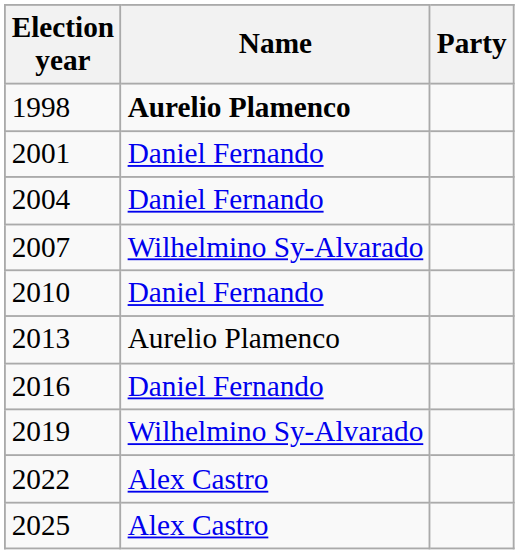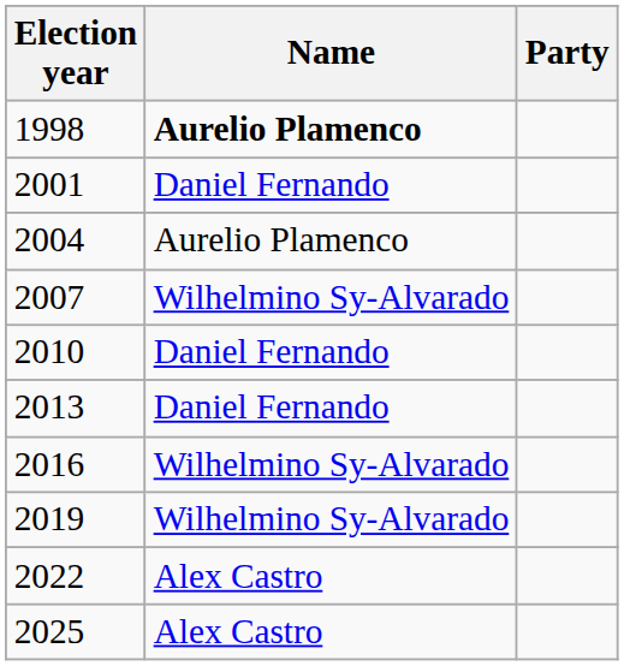 <table class=wikitable>
 <tr>
 <th>Election<br>year</th>
 <th>Name</th>
 <th colspan=2>Party</th>
 </tr>
 <tr>
 <td>1998</td>
 <td><strong>Aurelio Plamenco</strong></td>
 <td></td>
 </tr>
 <tr>
 <td>2001</td>
 <td><a href='#'>Daniel Fernando</a></td>
 <td></td>
 </tr>
 <tr>
 <td>2004</td>
-<td><a href='#'>Daniel Fernando</a></td>
+<td>Aurelio Plamenco</td>
 <td></td>
 </tr>
 <tr>
 <td>2007</td>
 <td><a href='#'>Wilhelmino Sy-Alvarado</a></td>
 <td></td>
 </tr>
 <tr>
 <td>2010</td>
 <td><a href='#'>Daniel Fernando</a></td>
 <td></td>
 </tr>
 <tr>
 <td>2013</td>
-<td>Aurelio Plamenco</td>
+<td><a href='#'>Daniel Fernando</a></td>
 <td></td>
 </tr>
 <tr>
 <td>2016</td>
-<td><a href='#'>Daniel Fernando</a></td>
+<td><a href='#'>Wilhelmino Sy-Alvarado</a></td>
 <td></td>
 </tr>
 <tr>
 <td>2019</td>
 <td><a href='#'>Wilhelmino Sy-Alvarado</a></td>
 <td></td>
 </tr>
 <tr>
 <td>2022</td>
 <td><a href='#'>Alex Castro</a></td>
 <td></td>
 </tr>
 <tr>
 <td>2025</td>
 <td><a href='#'>Alex Castro</a></td>
 <td></td>
 </tr>
 </table>
